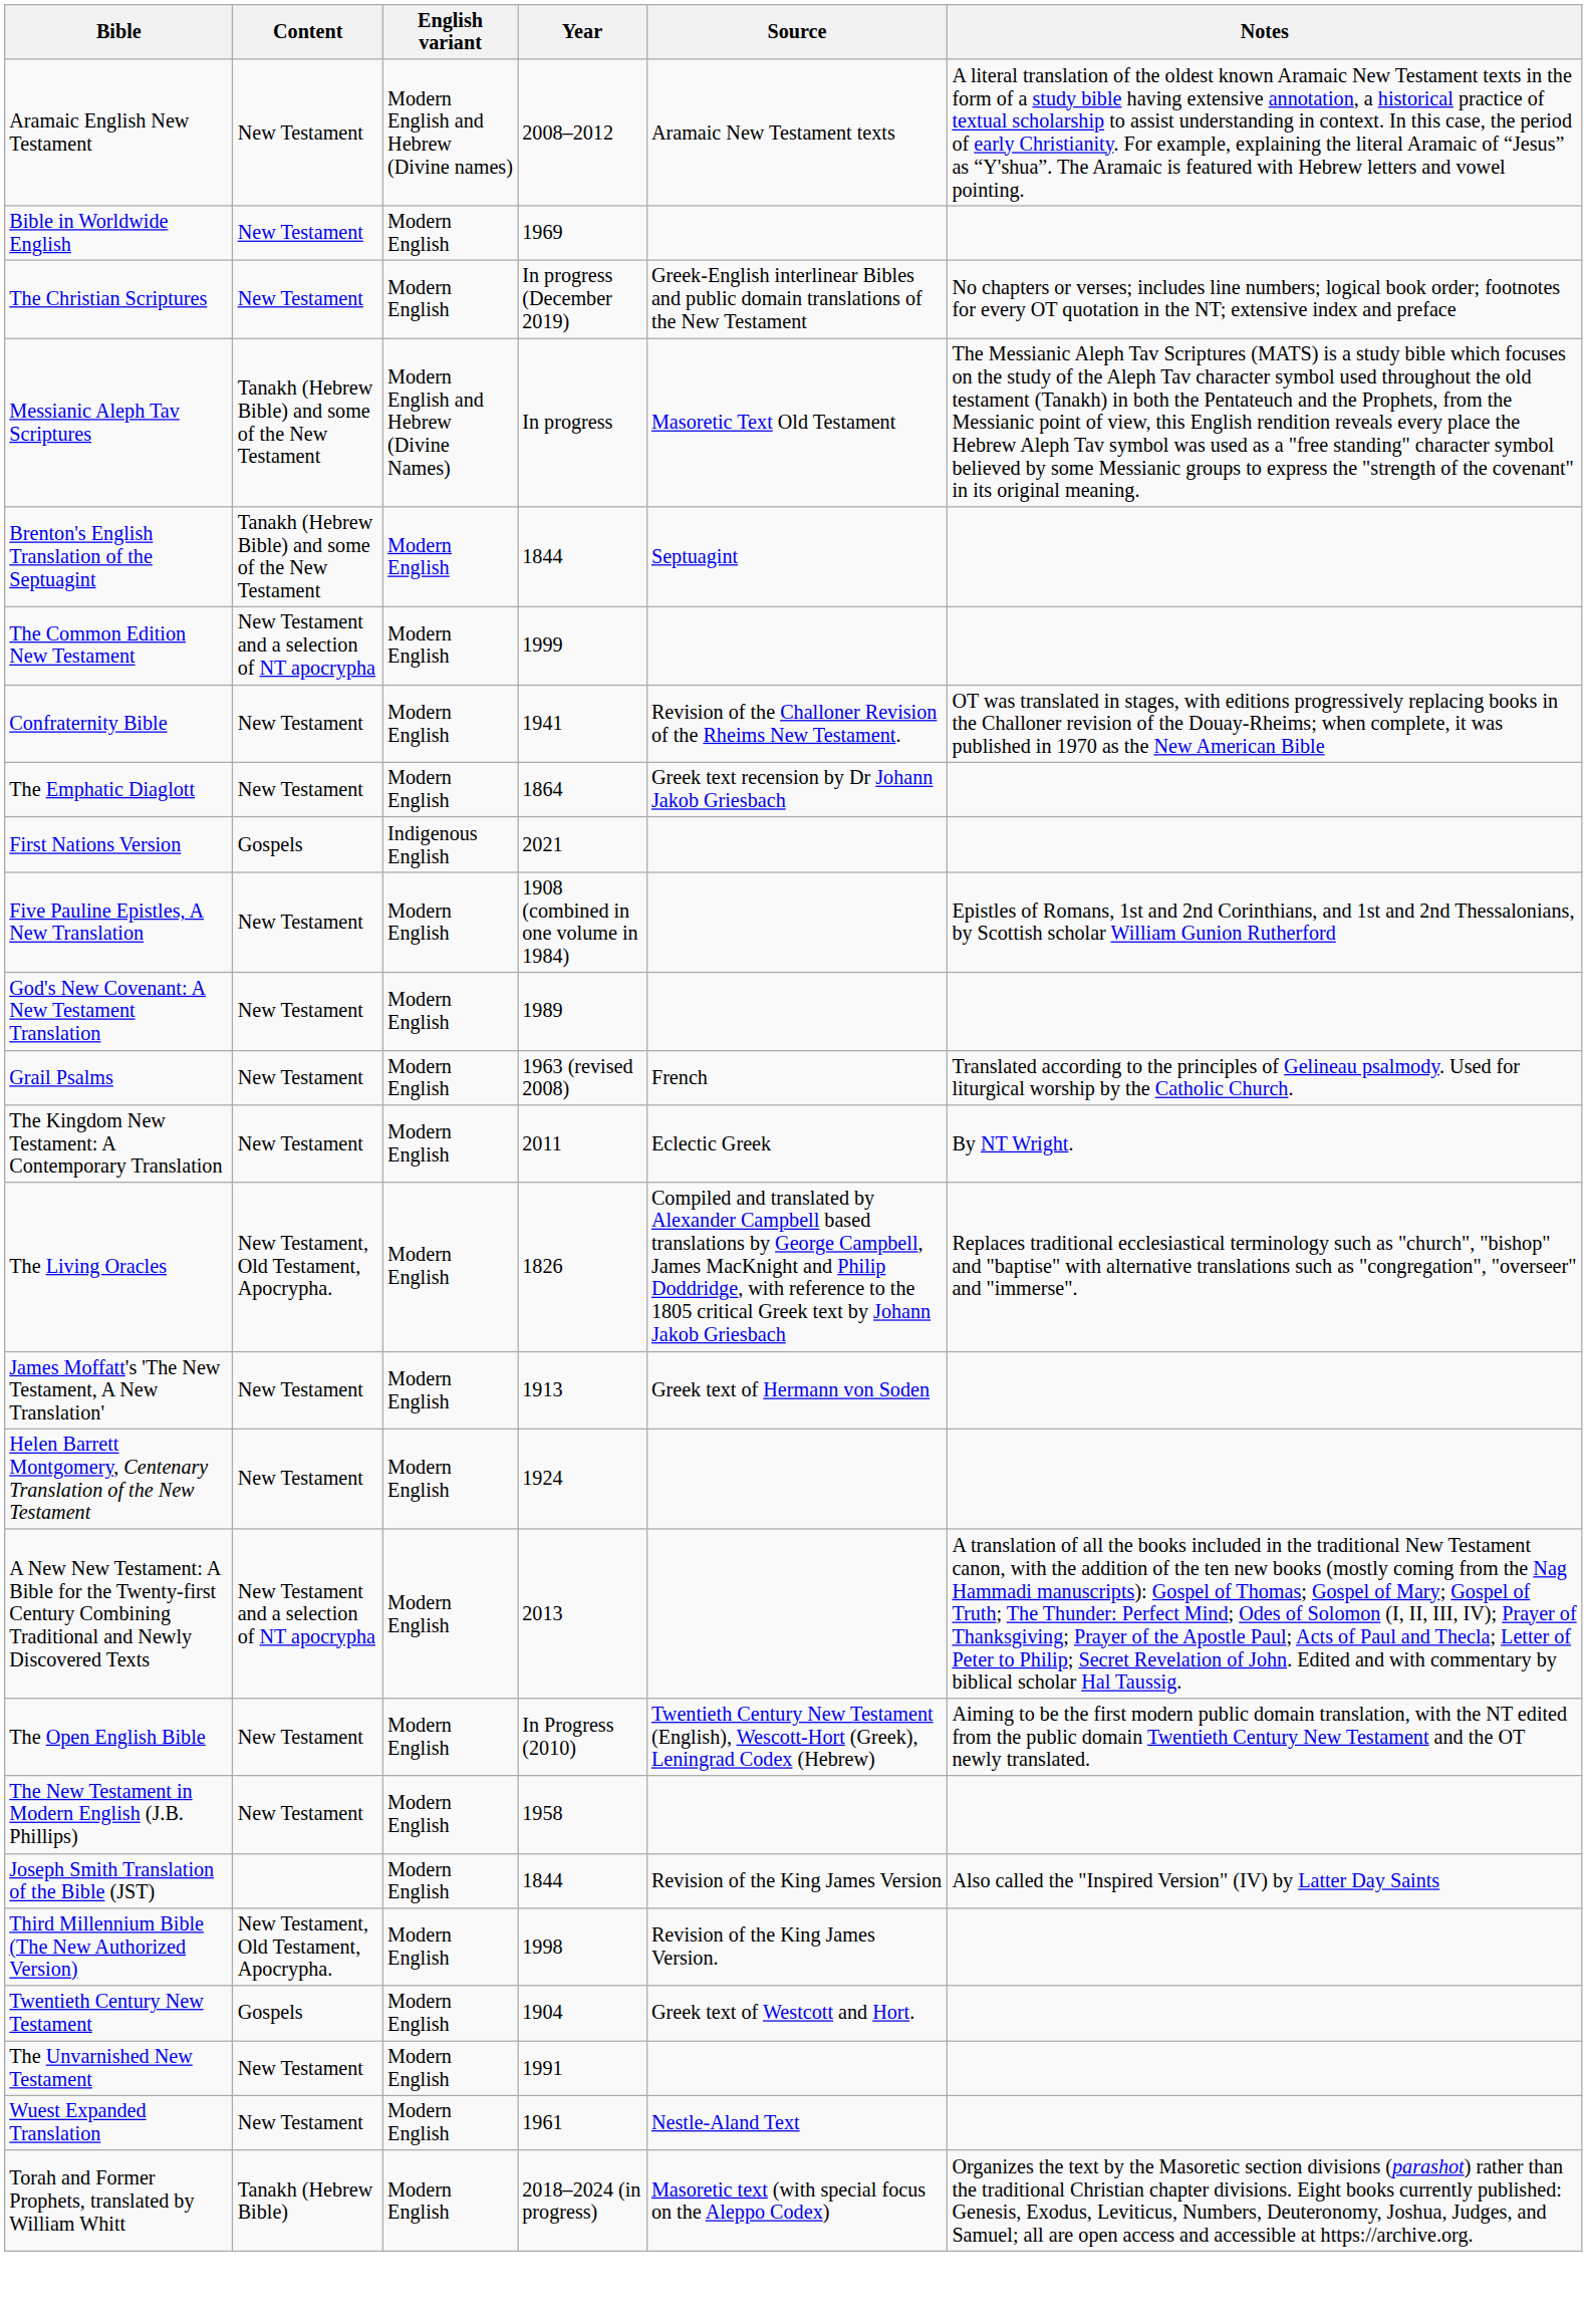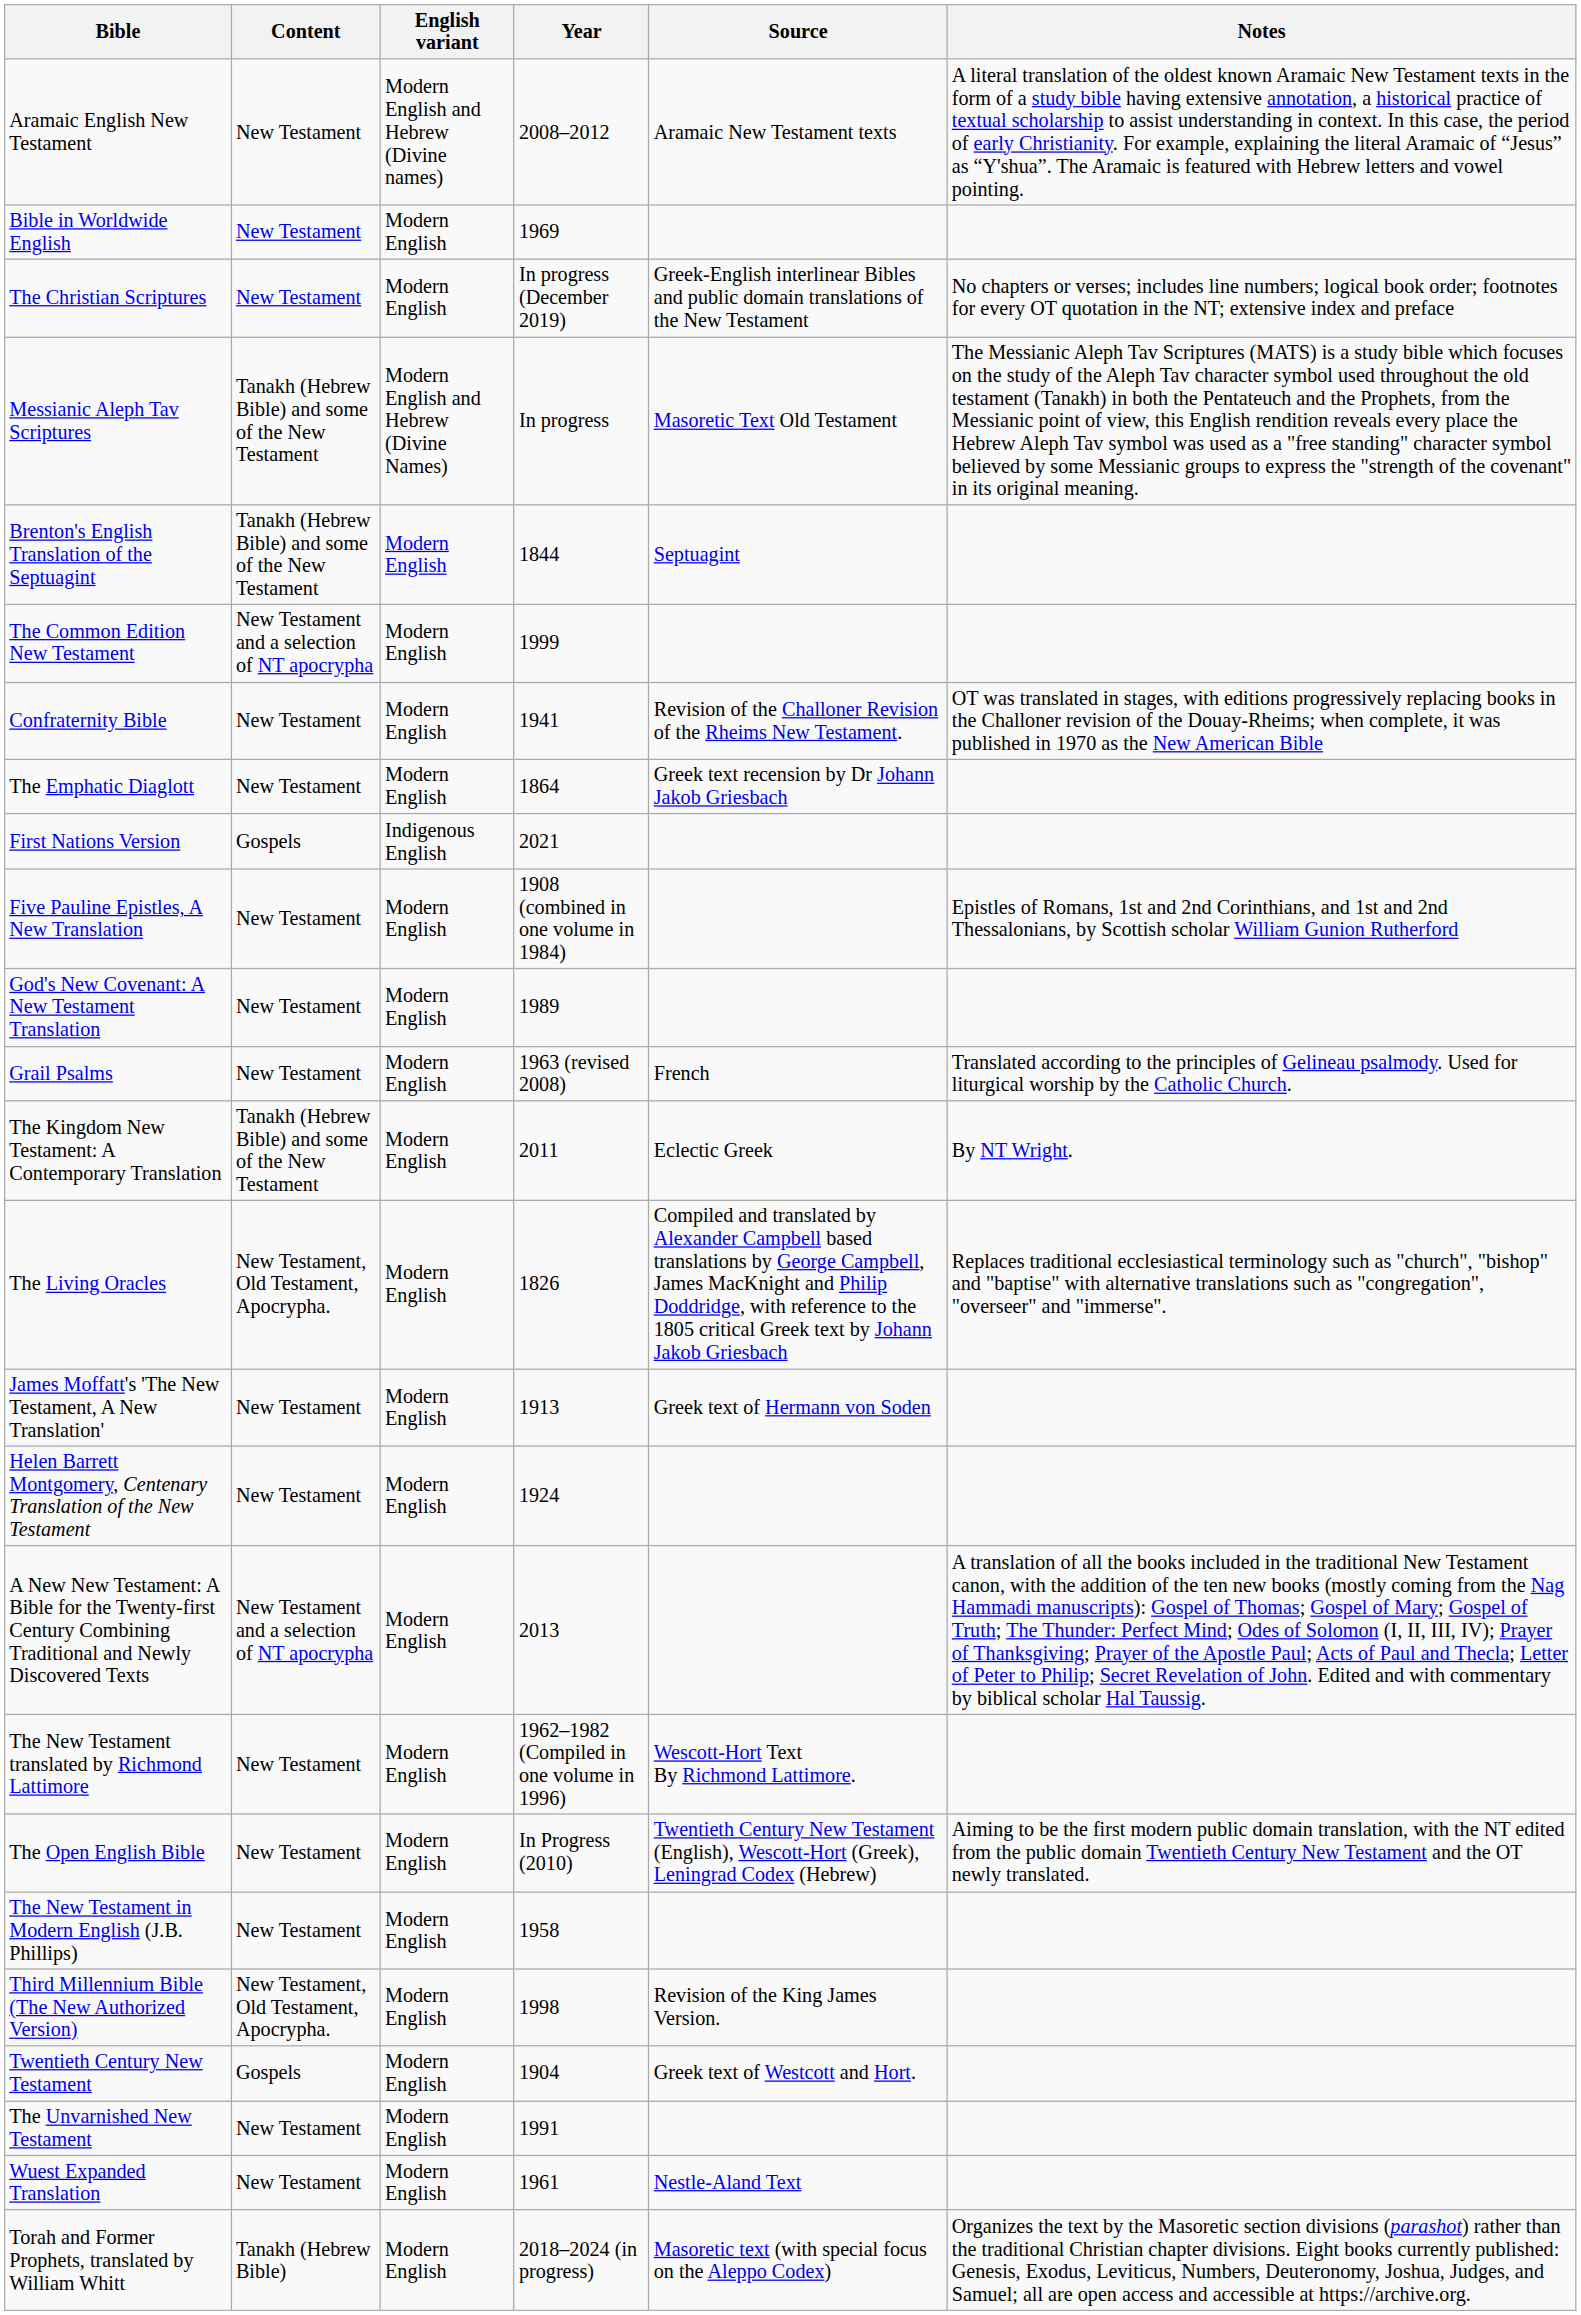 <table class="wikitable sortable">
 <tr>
 <th>Bible</th>
 <th>Content</th>
 <th>English variant</th>
 <th>Year</th>
 <th>Source</th>
 <th class=unsortable>Notes</th>
 </tr>
 <tr>
 <td>Aramaic English New Testament</td>
 <td>New Testament</td>
 <td>Modern English and Hebrew (Divine names)</td>
 <td>2008–2012</td>
 <td>Aramaic New Testament texts</td>
 <td>A literal translation of the oldest known Aramaic New Testament texts in the form of a <a href='#'>study bible</a> having extensive <a href='#'>annotation</a>, a <a href='#'>historical</a> practice of <a href='#'>textual scholarship</a> to assist understanding in context. In this case, the period of <a href='#'>early Christianity</a>. For example, explaining the literal Aramaic of “Jesus” as “Y'shua”. The Aramaic is featured with Hebrew letters and vowel pointing.</td>
 </tr>
 <tr>
 <td><a href='#'>Bible in Worldwide English</a></td>
 <td><a href='#'>New Testament</a></td>
 <td>Modern English</td>
 <td>1969</td>
 <td></td>
 <td></td>
 </tr>
 <tr>
 <td><a href='#'>The Christian Scriptures</a></td>
 <td><a href='#'>New Testament</a></td>
 <td>Modern English</td>
 <td>In progress (December 2019)</td>
 <td>Greek-English interlinear Bibles and public domain translations of the New Testament</td>
 <td>No chapters or verses; includes line numbers; logical book order; footnotes for every OT quotation in the NT; extensive index and preface</td>
 </tr>
 <tr>
 <td><a href='#'>Messianic Aleph Tav Scriptures</a></td>
 <td>Tanakh (Hebrew Bible) and some of the New Testament</td>
 <td>Modern English and Hebrew (Divine Names)</td>
 <td>In progress</td>
 <td><a href='#'>Masoretic Text</a> Old Testament</td>
 <td>The Messianic Aleph Tav Scriptures (MATS) is a study bible which focuses on the study of the Aleph Tav character symbol used throughout the old testament (Tanakh) in both the Pentateuch and the Prophets, from the Messianic point of view, this English rendition reveals every place the Hebrew Aleph Tav symbol was used as a "free standing" character symbol believed by some Messianic groups to express the "strength of the covenant" in its original meaning.</td>
 </tr>
 <tr>
 <td><a href='#'>Brenton's English Translation of the Septuagint</a></td>
 <td>Tanakh (Hebrew Bible) and some of the New Testament</td>
 <td><a href='#'>Modern English</a></td>
 <td>1844</td>
 <td><a href='#'>Septuagint</a></td>
 <td></td>
 </tr>
 <tr>
 <td><a href='#'>The Common Edition New Testament</a></td>
 <td>New Testament and a selection of <a href='#'>NT apocrypha</a></td>
 <td>Modern English</td>
 <td>1999</td>
 <td></td>
 <td></td>
 </tr>
 <tr>
 <td><a href='#'>Confraternity Bible</a></td>
 <td>New Testament</td>
 <td>Modern English</td>
 <td>1941</td>
 <td>Revision of the <a href='#'>Challoner Revision</a> of the <a href='#'>Rheims New Testament</a>.</td>
 <td>OT was translated in stages, with editions progressively replacing books in the Challoner revision of the Douay-Rheims; when complete, it was published in 1970 as the <a href='#'>New American Bible</a></td>
 </tr>
 <tr>
 <td>The <a href='#'>Emphatic Diaglott</a></td>
 <td>New Testament</td>
 <td>Modern English</td>
 <td>1864</td>
 <td>Greek text recension by Dr <a href='#'>Johann Jakob Griesbach</a></td>
 <td></td>
 </tr>
 <tr>
 <td><a href='#'>First Nations Version</a></td>
 <td>Gospels</td>
 <td>Indigenous English</td>
 <td>2021</td>
 <td></td>
 <td></td>
 </tr>
 <tr>
 <td><a href='#'>Five Pauline Epistles, A New Translation</a></td>
 <td>New Testament</td>
 <td>Modern English</td>
 <td>1908 (combined in one volume in 1984)</td>
 <td></td>
 <td>Epistles of Romans, 1st and 2nd Corinthians, and 1st and 2nd Thessalonians, by Scottish scholar <a href='#'>William Gunion Rutherford</a></td>
 </tr>
 <tr>
 <td><a href='#'>God's New Covenant: A New Testament Translation</a></td>
 <td>New Testament</td>
 <td>Modern English</td>
 <td>1989</td>
 <td></td>
 <td></td>
 </tr>
 <tr>
 <td><a href='#'>Grail Psalms</a></td>
 <td>New Testament</td>
 <td>Modern English</td>
 <td>1963 (revised 2008)</td>
 <td>French <em></em></td>
 <td>Translated according to the principles of <a href='#'>Gelineau psalmody</a>. Used for liturgical worship by the <a href='#'>Catholic Church</a>.</td>
 </tr>
 <tr>
 <td>The Kingdom New Testament: A Contemporary Translation</td>
-<td>New Testament</td>
+<td>Tanakh (Hebrew Bible) and some of the New Testament</td>
 <td>Modern English</td>
 <td>2011</td>
 <td>Eclectic Greek</td>
 <td>By <a href='#'>NT Wright</a>.</td>
 </tr>
 <tr>
 <td>The <a href='#'>Living Oracles</a></td>
 <td>New Testament, Old Testament, Apocrypha.</td>
 <td>Modern English</td>
 <td>1826</td>
 <td>Compiled and translated by <a href='#'>Alexander Campbell</a> based translations by <a href='#'>George Campbell</a>, James MacKnight and <a href='#'>Philip Doddridge</a>, with reference to the 1805 critical Greek text by <a href='#'>Johann Jakob Griesbach</a></td>
 <td>Replaces traditional ecclesiastical terminology such as "church", "bishop" and "baptise" with alternative translations such as "congregation", "overseer" and "immerse".</td>
 </tr>
 <tr>
 <td><a href='#'>James Moffatt</a>'s 'The New Testament, A New Translation'</td>
 <td>New Testament</td>
 <td>Modern English</td>
 <td>1913</td>
 <td>Greek text of <a href='#'>Hermann von Soden</a></td>
 <td></td>
 </tr>
 <tr>
 <td><a href='#'>Helen Barrett Montgomery</a>, <em>Centenary Translation of the New Testament</em></td>
 <td>New Testament</td>
 <td>Modern English</td>
 <td>1924</td>
 <td></td>
 <td></td>
 </tr>
 <tr>
 <td>A New New Testament: A Bible for the Twenty-first Century Combining Traditional and Newly Discovered Texts</td>
 <td>New Testament and a selection of <a href='#'>NT apocrypha</a></td>
 <td>Modern English</td>
 <td>2013</td>
 <td></td>
 <td>A translation of all the books included in the traditional New Testament canon, with the addition of the ten new books (mostly coming from the <a href='#'>Nag Hammadi manuscripts</a>): <a href='#'>Gospel of Thomas</a>; <a href='#'>Gospel of Mary</a>; <a href='#'>Gospel of Truth</a>; <a href='#'>The Thunder: Perfect Mind</a>; <a href='#'>Odes of Solomon</a> (I, II, III, IV); <a href='#'>Prayer of Thanksgiving</a>; <a href='#'>Prayer of the Apostle Paul</a>; <a href='#'>Acts of Paul and Thecla</a>; <a href='#'>Letter of Peter to Philip</a>; <a href='#'>Secret Revelation of John</a>. Edited and with commentary by biblical scholar <a href='#'>Hal Taussig</a>.</td>
 </tr>
 <tr>
+<td>The New Testament translated by <a href='#'>Richmond Lattimore</a></td>
+<td>New Testament</td>
+<td>Modern English</td>
+<td>1962–1982 (Compiled in one volume in 1996)</td>
+<td><a href='#'>Wescott-Hort</a> Text<br>By <a href='#'>Richmond Lattimore</a>.</td>
+<td></td>
+</tr>
+<tr>
 <td>The <a href='#'>Open English Bible</a></td>
 <td>New Testament</td>
 <td>Modern English</td>
 <td>In Progress (2010)</td>
 <td><a href='#'>Twentieth Century New Testament</a> (English), <a href='#'>Wescott-Hort</a> (Greek), <a href='#'>Leningrad Codex</a> (Hebrew)</td>
 <td>Aiming to be the first modern public domain translation, with the NT edited from the public domain <a href='#'>Twentieth Century New Testament</a> and the OT newly translated.</td>
 </tr>
 <tr>
 <td><a href='#'>The New Testament in Modern English</a> (J.B. Phillips)</td>
 <td>New Testament</td>
 <td>Modern English</td>
 <td>1958</td>
 <td></td>
 <td></td>
-</tr>
-<tr>
-<td><a href='#'>Joseph Smith Translation of the Bible</a> (JST)</td>
-<td></td>
-<td>Modern English</td>
-<td>1844</td>
-<td>Revision of the King James Version</td>
-<td>Also called the "Inspired Version" (IV) by <a href='#'>Latter Day Saints</a></td>
 </tr>
 <tr>
 <td><a href='#'>Third Millennium Bible (The New Authorized Version)</a></td>
 <td>New Testament, Old Testament, Apocrypha.</td>
 <td>Modern English</td>
 <td>1998</td>
 <td>Revision of the King James Version.</td>
 <td></td>
 </tr>
 <tr>
 <td><a href='#'>Twentieth Century New Testament</a></td>
 <td>Gospels</td>
 <td>Modern English</td>
 <td>1904</td>
 <td>Greek text of <a href='#'>Westcott</a> and <a href='#'>Hort</a>.</td>
 <td></td>
 </tr>
 <tr>
 <td>The <a href='#'>Unvarnished New Testament</a></td>
 <td>New Testament</td>
 <td>Modern English</td>
 <td>1991</td>
 <td></td>
 <td></td>
 </tr>
 <tr>
 <td><a href='#'>Wuest Expanded Translation</a></td>
 <td>New Testament</td>
 <td>Modern English</td>
 <td>1961</td>
 <td><a href='#'>Nestle-Aland Text</a></td>
 <td></td>
 </tr>
 <tr>
 <td>Torah and Former Prophets, translated by William Whitt</td>
 <td>Tanakh (Hebrew Bible)</td>
 <td>Modern English</td>
 <td>2018–2024 (in progress)</td>
 <td><a href='#'>Masoretic text</a> (with special focus on the <a href='#'>Aleppo Codex</a>)</td>
 <td>Organizes the text by the Masoretic section divisions (<em><a href='#'>parashot</a></em>) rather than the traditional Christian chapter divisions. Eight books currently published: Genesis, Exodus, Leviticus, Numbers, Deuteronomy, Joshua, Judges, and Samuel; all are open access and accessible at https://archive.org.</td>
 </tr>
 </table>
